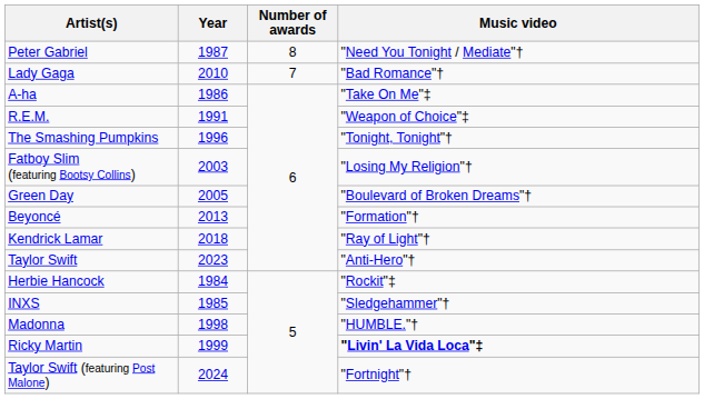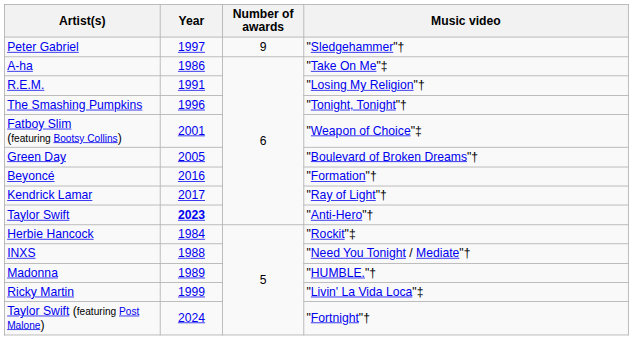 <table class="wikitable" style="width:65%;">
 <tr>
 <th style="width:25%;">Artist(s)</th>
 <th style="width:10%;">Year</th>
 <th style="width:13%;">Number of awards</th>
 <th style="width:52%;">Music video</th>
 </tr>
 <tr>
 <td><a href='#'>Peter Gabriel</a></td>
-<td align="center"><a href='#'>1987</a></td>
-<td align="center">8</td>
-<td>"<a href='#'>Need You Tonight</a> / <a href='#'>Mediate</a>"†</td>
-</tr>
-<tr>
-<td><a href='#'>Lady Gaga</a></td>
-<td align="center"><a href='#'>2010</a></td>
-<td align="center">7</td>
-<td>"<a href='#'>Bad Romance</a>"†</td>
+<td align="center"><a href='#'>1997</a></td>
+<td align="center">9</td>
+<td>"<a href='#'>Sledgehammer</a>"†</td>
 </tr>
 <tr>
 <td><a href='#'>A-ha</a></td>
 <td align="center"><a href='#'>1986</a></td>
 <td rowspan="8" align="center">6</td>
 <td>"<a href='#'>Take On Me</a>"‡</td>
 </tr>
 <tr>
 <td><a href='#'>R.E.M.</a></td>
 <td align="center"><a href='#'>1991</a></td>
-<td>"<a href='#'>Weapon of Choice</a>"‡</td>
+<td>"<a href='#'>Losing My Religion</a>"†</td>
 </tr>
 <tr>
 <td><a href='#'>The Smashing Pumpkins</a></td>
 <td align="center"><a href='#'>1996</a></td>
 <td>"<a href='#'>Tonight, Tonight</a>"†</td>
 </tr>
 <tr>
 <td><a href='#'>Fatboy Slim</a> <br>(<small>featuring <a href='#'>Bootsy Collins</a></small>)</td>
-<td align="center"><a href='#'>2003</a></td>
-<td>"<a href='#'>Losing My Religion</a>"†</td>
+<td align="center"><a href='#'>2001</a></td>
+<td>"<a href='#'>Weapon of Choice</a>"‡</td>
 </tr>
 <tr>
 <td><a href='#'>Green Day</a></td>
 <td align="center"><a href='#'>2005</a></td>
 <td>"<a href='#'>Boulevard of Broken Dreams</a>"†</td>
 </tr>
 <tr>
 <td><a href='#'>Beyoncé</a></td>
-<td align="center"><a href='#'>2013</a></td>
+<td align="center"><a href='#'>2016</a></td>
 <td>"<a href='#'>Formation</a>"†</td>
 </tr>
 <tr>
 <td><a href='#'>Kendrick Lamar</a></td>
-<td align="center"><a href='#'>2018</a></td>
+<td align="center"><a href='#'>2017</a></td>
 <td>"<a href='#'>Ray of Light</a>"†</td>
 </tr>
 <tr>
 <td><a href='#'>Taylor Swift</a></td>
-<td align="center"><a href='#'>2023</a></td>
+<td align="center"><strong><a href='#'>2023</a></strong></td>
 <td>"<a href='#'>Anti-Hero</a>"†</td>
 </tr>
 <tr>
 <td><a href='#'>Herbie Hancock</a></td>
 <td align="center"><a href='#'>1984</a></td>
 <td rowspan="5" align="center">5</td>
 <td>"<a href='#'>Rockit</a>"‡</td>
 </tr>
 <tr>
 <td><a href='#'>INXS</a></td>
-<td align="center"><a href='#'>1985</a></td>
-<td>"<a href='#'>Sledgehammer</a>"†</td>
+<td align="center"><a href='#'>1988</a></td>
+<td>"<a href='#'>Need You Tonight</a> / <a href='#'>Mediate</a>"†</td>
 </tr>
 <tr>
 <td><a href='#'>Madonna</a></td>
-<td align="center"><a href='#'>1998</a></td>
+<td align="center"><a href='#'>1989</a></td>
 <td>"<a href='#'>HUMBLE.</a>"†</td>
 </tr>
 <tr>
 <td><a href='#'>Ricky Martin</a></td>
 <td align="center"><a href='#'>1999</a></td>
-<td><strong>"<a href='#'>Livin' La Vida Loca</a>"‡</strong></td>
+<td>"<a href='#'>Livin' La Vida Loca</a>"‡</td>
 </tr>
 <tr>
 <td><a href='#'>Taylor Swift</a> (<small>featuring <a href='#'>Post Malone</a></small>)</td>
 <td align="center"><a href='#'>2024</a></td>
 <td>"<a href='#'>Fortnight</a>"†</td>
 </tr>
 </table>
